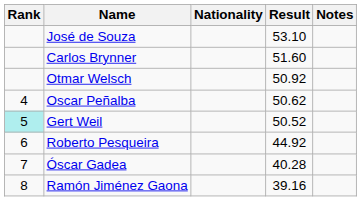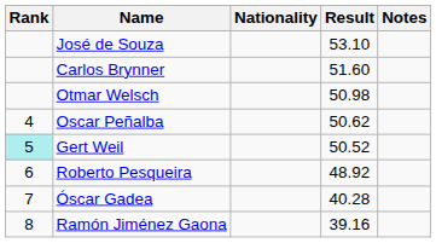 <table class="wikitable sortable" style="text-align:center">
 <tr>
 <th>Rank</th>
 <th>Name</th>
 <th>Nationality</th>
 <th>Result</th>
 <th>Notes</th>
 </tr>
 <tr>
 <td></td>
 <td align=left><a href='#'>José de Souza</a></td>
 <td align=left></td>
 <td>53.10</td>
 <td></td>
 </tr>
 <tr>
 <td></td>
 <td align=left><a href='#'>Carlos Brynner</a></td>
 <td align=left></td>
 <td>51.60</td>
 <td></td>
 </tr>
 <tr>
 <td></td>
 <td align=left><a href='#'>Otmar Welsch</a></td>
 <td align=left></td>
-<td>50.92</td>
+<td>50.98</td>
 <td></td>
 </tr>
 <tr>
 <td>4</td>
 <td align=left><a href='#'>Oscar Peñalba</a></td>
 <td align=left></td>
 <td>50.62</td>
 <td></td>
 </tr>
 <tr>
 <td style="background: paleturquoise;">5</td>
 <td align=left><a href='#'>Gert Weil</a></td>
 <td align=left></td>
 <td>50.52</td>
 <td></td>
 </tr>
 <tr>
 <td>6</td>
 <td align=left><a href='#'>Roberto Pesqueira</a></td>
 <td align=left></td>
-<td>44.92</td>
+<td>48.92</td>
 <td></td>
 </tr>
 <tr>
 <td>7</td>
 <td align=left><a href='#'>Óscar Gadea</a></td>
 <td align=left></td>
 <td>40.28</td>
 <td></td>
 </tr>
 <tr>
 <td>8</td>
 <td align=left><a href='#'>Ramón Jiménez Gaona</a></td>
 <td align=left></td>
 <td>39.16</td>
 <td></td>
 </tr>
 </table>
